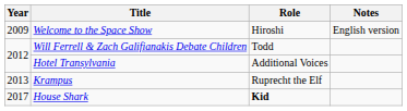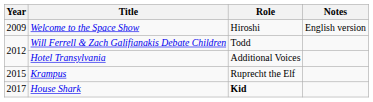 <table class="wikitable">
 <tr>
 <th>Year</th>
 <th>Title</th>
 <th>Role</th>
 <th>Notes</th>
 </tr>
 <tr>
 <td>2009</td>
 <td><em><a href='#'>Welcome to the Space Show</a></em></td>
 <td>Hiroshi</td>
 <td>English version</td>
 </tr>
 <tr>
 <td rowspan="2">2012</td>
 <td><em><a href='#'>Will Ferrell & Zach Galifianakis Debate Children</a></em></td>
 <td>Todd</td>
 <td></td>
 </tr>
 <tr>
 <td><em><a href='#'>Hotel Transylvania</a></em></td>
 <td>Additional Voices</td>
 <td></td>
 </tr>
 <tr>
-<td>2013</td>
+<td>2015</td>
 <td><em><a href='#'>Krampus</a></em></td>
 <td>Ruprecht the Elf</td>
 <td></td>
 </tr>
 <tr>
 <td>2017</td>
 <td><em><a href='#'>House Shark</a></em></td>
 <td><strong>Kid</strong></td>
 <td></td>
 </tr>
 </table>
